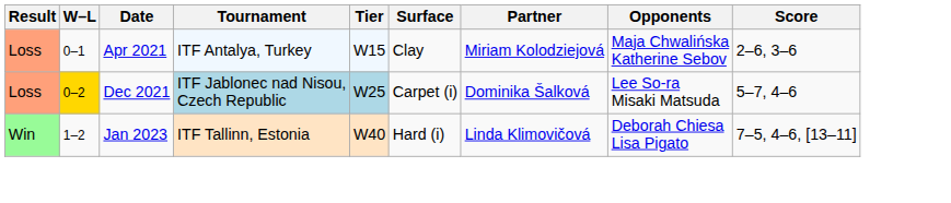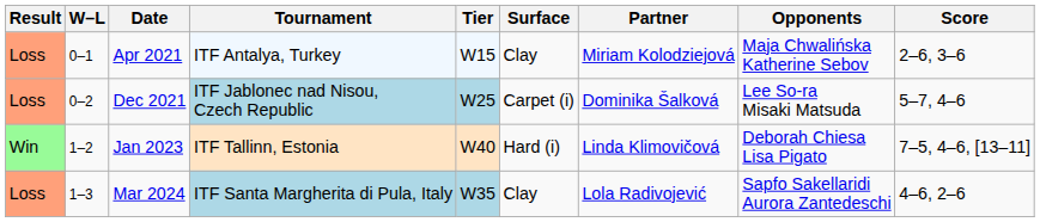 <table class="sortable wikitable">
 <tr>
 <th>Result</th>
 <th class="unsortable">W–L</th>
 <th>Date</th>
 <th>Tournament</th>
 <th>Tier</th>
 <th>Surface</th>
 <th>Partner</th>
 <th>Opponents</th>
 <th class="unsortable">Score</th>
 </tr>
 <tr>
 <td style="background:#ffa07a;">Loss</td>
 <td><small>0–1</small></td>
 <td><a href='#'>Apr 2021</a></td>
 <td style="background:#f0f8ff;">ITF Antalya, Turkey</td>
 <td style="background:#f0f8ff;">W15</td>
 <td>Clay</td>
 <td> <a href='#'>Miriam Kolodziejová</a></td>
 <td> <a href='#'>Maja Chwalińska</a> <br>  <a href='#'>Katherine Sebov</a></td>
 <td>2–6, 3–6</td>
 </tr>
 <tr>
 <td style="background:#ffa07a;">Loss</td>
-<td style="background: gold;"><small>0–2</small></td>
+<td><small>0–2</small></td>
 <td><a href='#'>Dec 2021</a></td>
 <td style="background:lightblue;">ITF Jablonec nad Nisou, <br>Czech Republic</td>
 <td style="background:lightblue;">W25</td>
 <td>Carpet (i)</td>
 <td> <a href='#'>Dominika Šalková</a></td>
 <td> <a href='#'>Lee So-ra</a> <br>  Misaki Matsuda</td>
 <td>5–7, 4–6</td>
 </tr>
 <tr>
 <td style="background:#98FB98;">Win</td>
 <td><small>1–2</small></td>
 <td><a href='#'>Jan 2023</a></td>
 <td style="background:#ffe4c4;">ITF Tallinn, Estonia</td>
 <td style="background:#ffe4c4;">W40</td>
 <td>Hard (i)</td>
 <td> <a href='#'>Linda Klimovičová</a></td>
 <td> <a href='#'>Deborah Chiesa</a> <br>  <a href='#'>Lisa Pigato</a></td>
 <td>7–5, 4–6, [13–11]</td>
 </tr>
+<tr>
+<td style="background:#ffa07a;">Loss</td>
+<td><small>1–3</small></td>
+<td><a href='#'>Mar 2024</a></td>
+<td style="background:lightblue;">ITF Santa Margherita di Pula, Italy</td>
+<td style="background:lightblue;">W35</td>
+<td>Clay</td>
+<td> <a href='#'>Lola Radivojević</a></td>
+<td> <a href='#'>Sapfo Sakellaridi</a> <br>  <a href='#'>Aurora Zantedeschi</a></td>
+<td>4–6, 2–6</td>
+</tr>
 </table>
